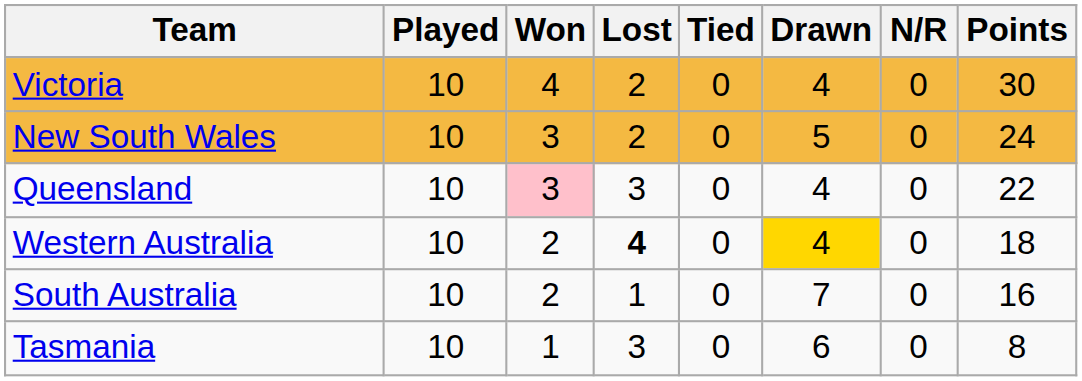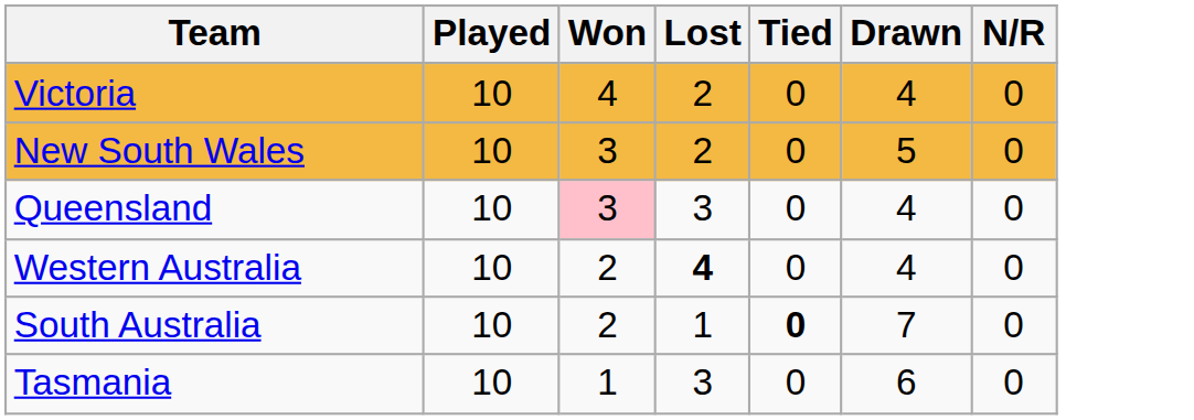 <table class="wikitable" style="text-align:center;">
 <tr>
 <th width=175>Team</th>
 <th style="width:30px;" abbr="Played">Played</th>
 <th style="width:30px;" abbr="Won">Won</th>
 <th style="width:30px;" abbr="Lost">Lost</th>
 <th style="width:30px;" abbr="Tied">Tied</th>
 <th style="width:30px;" abbr="Drawn">Drawn</th>
 <th style="width:30px;" abbr="NR">N/R</th>
-<th style="width:50px;" abbr="Points">Points</th>
 </tr>
 <tr style="background:#f4b942;">
 <td style="text-align:left;"><a href='#'>Victoria</a></td>
 <td>10</td>
 <td>4</td>
 <td>2</td>
 <td>0</td>
 <td>4</td>
 <td>0</td>
-<td>30</td>
 </tr>
 <tr style="background:#f4b942;">
 <td style="text-align:left;"><a href='#'>New South Wales</a></td>
 <td>10</td>
 <td>3</td>
 <td>2</td>
 <td>0</td>
 <td>5</td>
 <td>0</td>
-<td>24</td>
 </tr>
 <tr>
 <td style="text-align:left;"><a href='#'>Queensland</a></td>
 <td>10</td>
 <td style="background: pink;">3</td>
 <td>3</td>
 <td>0</td>
 <td>4</td>
 <td>0</td>
-<td>22</td>
 </tr>
 <tr>
 <td style="text-align:left;"><a href='#'>Western Australia</a></td>
 <td>10</td>
 <td>2</td>
 <td><strong>4</strong></td>
 <td>0</td>
-<td style="background: gold;">4</td>
+<td>4</td>
 <td>0</td>
-<td>18</td>
 </tr>
 <tr>
 <td style="text-align:left;"><a href='#'>South Australia</a></td>
 <td>10</td>
 <td>2</td>
 <td>1</td>
-<td>0</td>
+<td><strong>0</strong></td>
 <td>7</td>
 <td>0</td>
-<td>16</td>
 </tr>
 <tr>
 <td style="text-align:left;"><a href='#'>Tasmania</a></td>
 <td>10</td>
 <td>1</td>
 <td>3</td>
 <td>0</td>
 <td>6</td>
 <td>0</td>
-<td>8</td>
 </tr>
 </table>
